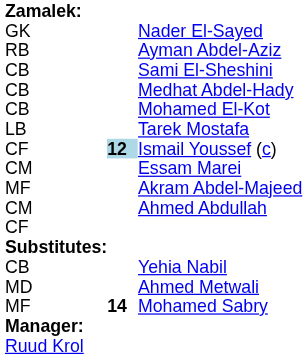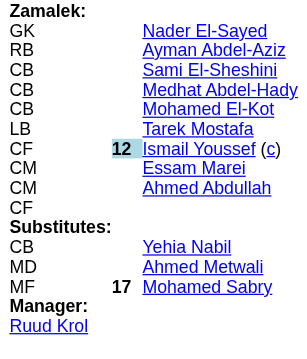 <table style="font-size: 90%" cellspacing="0" cellpadding="0" align=center>
 <tr>
 <td colspan=4><strong>Zamalek:</strong></td>
 </tr>
 <tr>
 <th width=25></th>
 <th width=25></th>
 </tr>
 <tr>
 <td>GK</td>
 <td><strong> </strong></td>
 <td> <a href='#'>Nader El-Sayed</a></td>
 </tr>
 <tr>
 <td>RB</td>
 <td><strong> </strong></td>
 <td> <a href='#'>Ayman Abdel-Aziz</a></td>
 </tr>
 <tr>
 <td>CB</td>
 <td><strong> </strong></td>
 <td> <a href='#'>Sami El-Sheshini</a></td>
 <td></td>
 <td></td>
 </tr>
 <tr>
 <td>CB</td>
 <td><strong> </strong></td>
 <td> <a href='#'>Medhat Abdel-Hady</a></td>
 </tr>
 <tr>
 <td>CB</td>
 <td><strong> </strong></td>
 <td> <a href='#'>Mohamed El-Kot</a></td>
 </tr>
 <tr>
 <td>LB</td>
 <td><strong> </strong></td>
 <td> <a href='#'>Tarek Mostafa</a></td>
 </tr>
 <tr>
 <td>CF</td>
 <td style="background: lightblue;"><strong>12</strong></td>
 <td> <a href='#'>Ismail Youssef</a> (<a href='#'>c</a>)</td>
 </tr>
 <tr>
 <td>CM</td>
 <td><strong> </strong></td>
 <td> <a href='#'>Essam Marei</a></td>
 <td></td>
 <td></td>
 </tr>
 <tr>
-<td>MF</td>
-<td><strong> </strong></td>
-<td> <a href='#'>Akram Abdel-Majeed</a></td>
-<td></td>
-<td></td>
-</tr>
-<tr>
 <td>CM</td>
 <td><strong> </strong></td>
 <td> <a href='#'>Ahmed Abdullah</a></td>
 </tr>
 <tr>
 <td>CF</td>
 <td><strong> </strong></td>
 <td></td>
 </tr>
 <tr>
 <td colspan=><strong>Substitutes:</strong></td>
 </tr>
 <tr>
 <td>CB</td>
 <td><strong> </strong></td>
 <td> <a href='#'>Yehia Nabil</a></td>
 <td></td>
 <td></td>
 </tr>
 <tr>
 <td>MD</td>
 <td><strong> </strong></td>
 <td> <a href='#'>Ahmed Metwali</a></td>
 <td></td>
 <td></td>
 </tr>
 <tr>
 <td>MF</td>
-<td><strong>14</strong></td>
+<td><strong>17</strong></td>
 <td> <a href='#'>Mohamed Sabry</a></td>
 <td></td>
 <td></td>
 </tr>
 <tr>
 <td colspan=3><strong>Manager:</strong></td>
 </tr>
 <tr>
 <td colspan=4> <a href='#'>Ruud Krol</a></td>
 </tr>
 </table>
